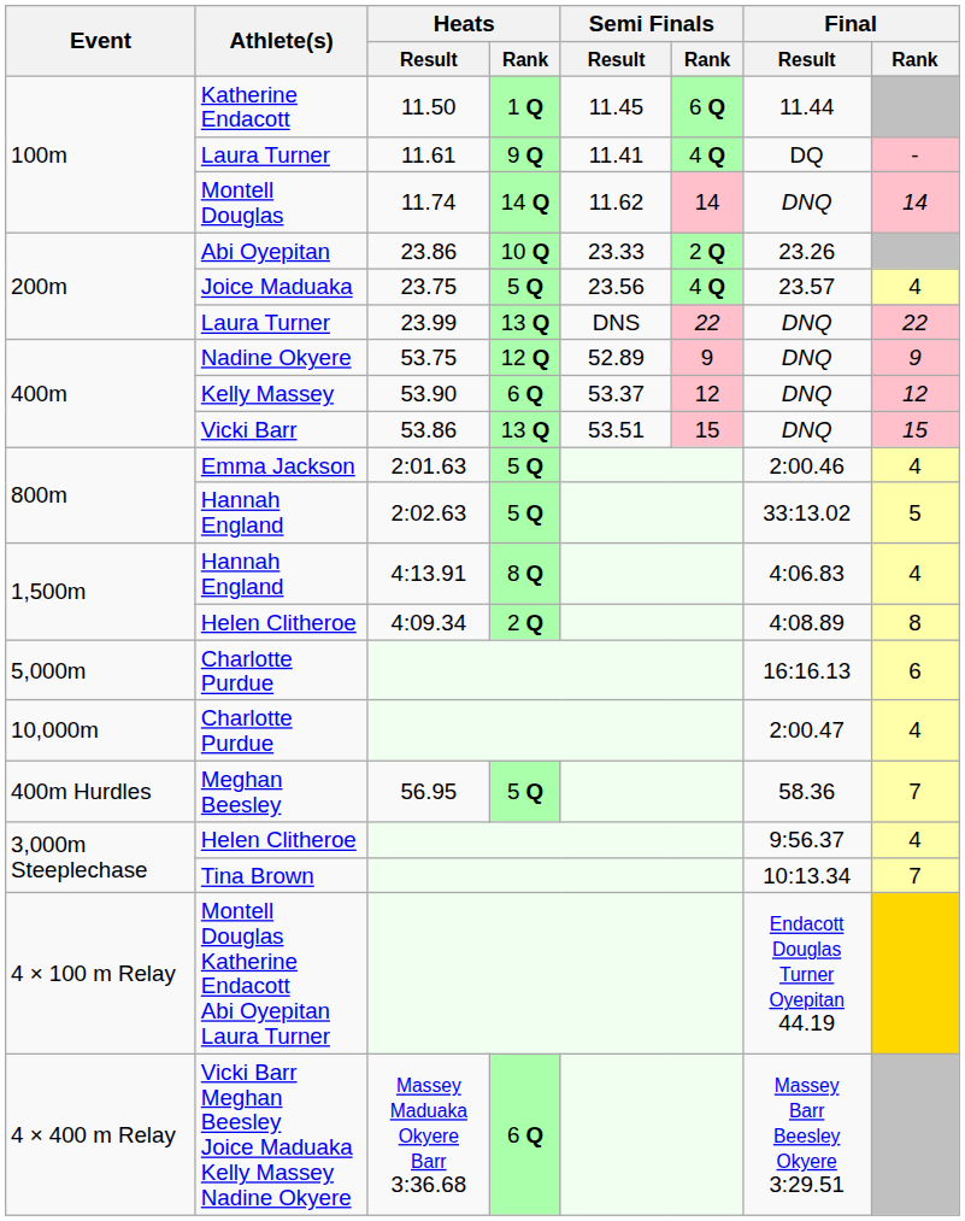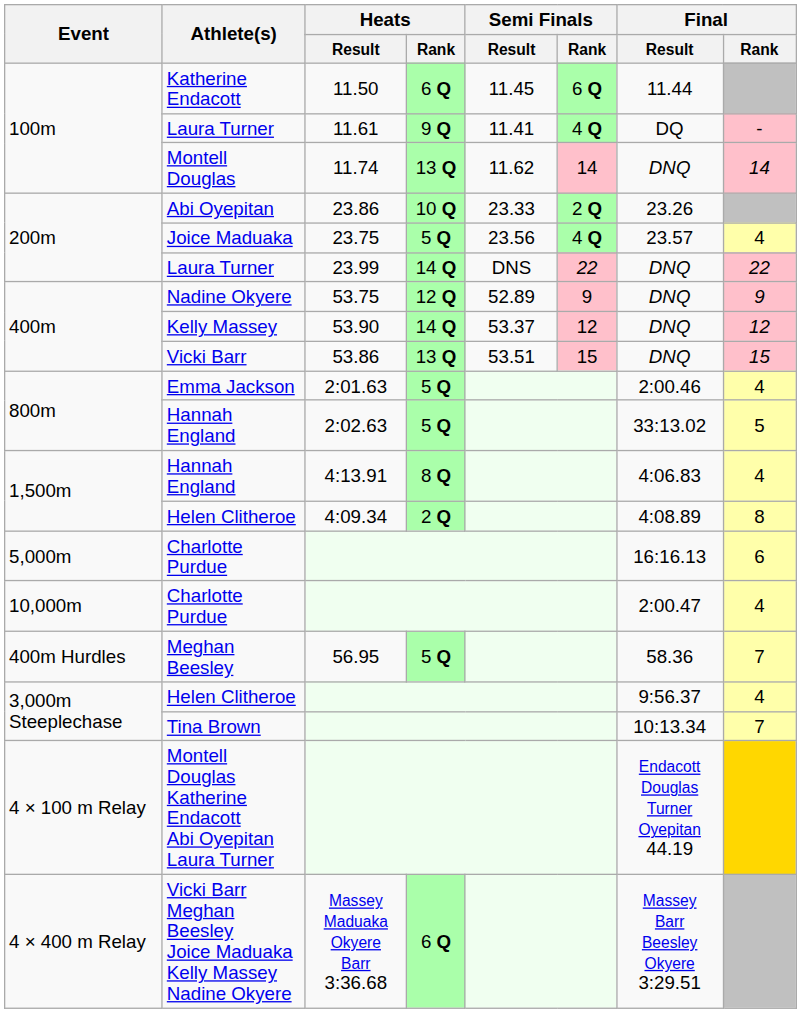 <table class=wikitable style="font-size:90%">
 <tr>
 <th rowspan="2" style="width:150px;">Event</th>
 <th rowspan="2" style="width:150px;">Athlete(s)</th>
 <th colspan="2" style="width:150px;">Heats</th>
 <th colspan="2" style="width:150px;">Semi Finals</th>
 <th colspan="2" style="width:175px;">Final</th>
 </tr>
 <tr>
 <th style="line-height:1em; width:100px;"><small>Result</small></th>
 <th style="line-height:1em; width:50px;"><small>Rank</small></th>
 <th style="line-height:1em; width:100px;"><small>Result</small></th>
 <th style="line-height:1em; width:50px;"><small>Rank</small></th>
 <th style="line-height:1em; width:100px;"><small>Result</small></th>
 <th style="line-height:1em; width:75px;"><small>Rank</small></th>
 </tr>
 <tr>
 <td rowspan=3>100m</td>
 <td><a href='#'>Katherine Endacott</a></td>
 <td style="text-align:center;">11.50</td>
-<td style="text-align:center; background:#afa;">1 <strong>Q</strong></td>
+<td style="text-align:center; background:#afa;">6 <strong>Q</strong></td>
 <td style="text-align:center;">11.45</td>
 <td style="text-align:center; background:#afa;">6 <strong>Q</strong></td>
 <td style="text-align:center;">11.44</td>
 <td style="text-align:center; background:silver;"></td>
 </tr>
 <tr>
 <td><a href='#'>Laura Turner</a></td>
 <td style="text-align:center;">11.61</td>
 <td style="text-align:center; background:#afa;">9 <strong>Q</strong></td>
 <td style="text-align:center;">11.41</td>
 <td style="text-align:center; background:#afa;">4 <strong>Q</strong></td>
 <td style="text-align:center;">DQ</td>
 <td style="text-align:center; background:pink;">-</td>
 </tr>
 <tr>
 <td><a href='#'>Montell Douglas</a></td>
 <td style="text-align:center;">11.74</td>
-<td style="text-align:center; background:#afa;">14 <strong>Q</strong></td>
+<td style="text-align:center; background:#afa;">13 <strong>Q</strong></td>
 <td style="text-align:center;">11.62</td>
 <td style="text-align:center; background:pink;">14</td>
 <td style="text-align:center;"><em>DNQ</em></td>
 <td style="text-align:center; background:pink;"><em>14</em></td>
 </tr>
 <tr>
 <td rowspan=3>200m</td>
 <td><a href='#'>Abi Oyepitan</a></td>
 <td style="text-align:center;">23.86</td>
 <td style="text-align:center; background:#afa;">10 <strong>Q</strong></td>
 <td style="text-align:center;">23.33</td>
 <td style="text-align:center; background:#afa;">2 <strong>Q</strong></td>
 <td style="text-align:center;">23.26</td>
 <td style="text-align:center; background:silver;"></td>
 </tr>
 <tr>
 <td><a href='#'>Joice Maduaka</a></td>
 <td style="text-align:center;">23.75</td>
 <td style="text-align:center; background:#afa;">5 <strong>Q</strong></td>
 <td style="text-align:center;">23.56</td>
 <td style="text-align:center; background:#afa;">4 <strong>Q</strong></td>
 <td style="text-align:center;">23.57</td>
 <td style="text-align:center; background:#ffa;">4</td>
 </tr>
 <tr>
 <td><a href='#'>Laura Turner</a></td>
 <td style="text-align:center;">23.99</td>
-<td style="text-align:center; background:#afa;">13 <strong>Q</strong></td>
+<td style="text-align:center; background:#afa;">14 <strong>Q</strong></td>
 <td style="text-align:center;">DNS</td>
 <td style="text-align:center; background:pink;"><em>22</em></td>
 <td style="text-align:center;"><em>DNQ</em></td>
 <td style="text-align:center; background:pink;"><em>22</em></td>
 </tr>
 <tr>
 <td rowspan=3>400m</td>
 <td><a href='#'>Nadine Okyere</a></td>
 <td style="text-align:center;">53.75</td>
 <td style="text-align:center; background:#afa;">12 <strong>Q</strong></td>
 <td style="text-align:center;">52.89</td>
 <td style="text-align:center; background:pink;">9</td>
 <td style="text-align:center;"><em>DNQ</em></td>
 <td style="text-align:center; background:pink;"><em>9</em></td>
 </tr>
 <tr>
 <td><a href='#'>Kelly Massey</a></td>
 <td style="text-align:center;">53.90</td>
-<td style="text-align:center; background:#afa;">6 <strong>Q</strong></td>
+<td style="text-align:center; background:#afa;">14 <strong>Q</strong></td>
 <td style="text-align:center;">53.37</td>
 <td style="text-align:center; background:pink;">12</td>
 <td style="text-align:center;"><em>DNQ</em></td>
 <td style="text-align:center; background:pink;"><em>12</em></td>
 </tr>
 <tr>
 <td><a href='#'>Vicki Barr</a></td>
 <td style="text-align:center;">53.86</td>
 <td style="text-align:center; background:#afa;">13 <strong>Q</strong></td>
 <td style="text-align:center;">53.51</td>
 <td style="text-align:center; background:pink;">15</td>
 <td style="text-align:center;"><em>DNQ</em></td>
 <td style="text-align:center; background:pink;"><em>15</em></td>
 </tr>
 <tr>
 <td rowspan=2>800m</td>
 <td><a href='#'>Emma Jackson</a></td>
 <td style="text-align:center;">2:01.63</td>
 <td style="text-align:center; background:#afa;">5 <strong>Q</strong></td>
 <td style="background:honeydew;" colspan="2"></td>
 <td style="text-align:center;">2:00.46</td>
 <td style="text-align:center; background:#ffa;">4</td>
 </tr>
 <tr>
 <td><a href='#'>Hannah England</a></td>
 <td style="text-align:center;">2:02.63</td>
 <td style="text-align:center; background:#afa;">5 <strong>Q</strong></td>
 <td style="background:honeydew;" colspan="2"></td>
 <td style="text-align:center;">33:13.02</td>
 <td style="text-align:center; background:#ffa;">5</td>
 </tr>
 <tr>
 <td rowspan=2>1,500m</td>
 <td><a href='#'>Hannah England</a></td>
 <td style="text-align:center;">4:13.91</td>
 <td style="text-align:center; background:#afa;">8 <strong>Q</strong></td>
 <td style="background:honeydew;" colspan="2"></td>
 <td style="text-align:center;">4:06.83</td>
 <td style="text-align:center; background:#ffa;">4</td>
 </tr>
 <tr>
 <td><a href='#'>Helen Clitheroe</a></td>
 <td style="text-align:center;">4:09.34</td>
 <td style="text-align:center; background:#afa;">2 <strong>Q</strong></td>
 <td style="background:honeydew;" colspan="2"></td>
 <td style="text-align:center;">4:08.89</td>
 <td style="text-align:center; background:#ffa;">8</td>
 </tr>
 <tr>
 <td>5,000m</td>
 <td><a href='#'>Charlotte Purdue</a></td>
 <td style="background:honeydew;" colspan="4"></td>
 <td style="text-align:center;">16:16.13</td>
 <td style="text-align:center; background:#ffa;">6</td>
 </tr>
 <tr>
 <td>10,000m</td>
 <td><a href='#'>Charlotte Purdue</a></td>
 <td style="background:honeydew;" colspan="4"></td>
 <td style="text-align:center;">2:00.47</td>
 <td style="text-align:center; background:#ffa;">4</td>
 </tr>
 <tr>
 <td>400m Hurdles</td>
 <td><a href='#'>Meghan Beesley</a></td>
 <td style="text-align:center;">56.95</td>
 <td style="text-align:center; background:#afa;">5 <strong>Q</strong></td>
 <td style="background:honeydew;" colspan="2"></td>
 <td style="text-align:center;">58.36</td>
 <td style="text-align:center; background:#ffa;">7</td>
 </tr>
 <tr>
 <td rowspan=2>3,000m Steeplechase</td>
 <td><a href='#'>Helen Clitheroe</a></td>
 <td style="background:honeydew;" colspan="4"></td>
 <td style="text-align:center;">9:56.37</td>
 <td style="text-align:center; background:#ffa;">4</td>
 </tr>
 <tr>
 <td><a href='#'>Tina Brown</a></td>
 <td style="background:honeydew;" colspan="4"></td>
 <td style="text-align:center;">10:13.34</td>
 <td style="text-align:center; background:#ffa;">7</td>
 </tr>
 <tr>
 <td>4 × 100 m Relay</td>
 <td><a href='#'>Montell Douglas</a><br><a href='#'>Katherine Endacott</a><br><a href='#'>Abi Oyepitan</a><br><a href='#'>Laura Turner</a></td>
 <td style="background:honeydew;" colspan="4"></td>
 <td style="text-align:center;"><small><a href='#'>Endacott</a><br><a href='#'>Douglas</a><br><a href='#'>Turner</a><br><a href='#'>Oyepitan</a></small><br>44.19</td>
 <td style="text-align:center; background:gold;"></td>
 </tr>
 <tr>
 <td>4 × 400 m Relay</td>
 <td><a href='#'>Vicki Barr</a><br><a href='#'>Meghan Beesley</a><br><a href='#'>Joice Maduaka</a><br><a href='#'>Kelly Massey</a><br><a href='#'>Nadine Okyere</a></td>
 <td style="text-align:center;"><small><a href='#'>Massey</a><br><a href='#'>Maduaka</a><br><a href='#'>Okyere</a><br><a href='#'>Barr</a></small><br>3:36.68</td>
 <td style="text-align:center; background:#afa;">6 <strong>Q</strong></td>
 <td style="background:honeydew;" colspan="2"></td>
 <td style="text-align:center;"><small><a href='#'>Massey</a><br><a href='#'>Barr</a><br><a href='#'>Beesley</a><br><a href='#'>Okyere</a></small><br>3:29.51</td>
 <td style="text-align:center; background:silver;"></td>
 </tr>
 </table>
